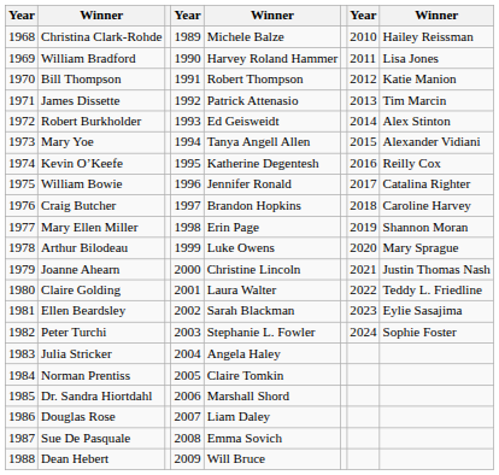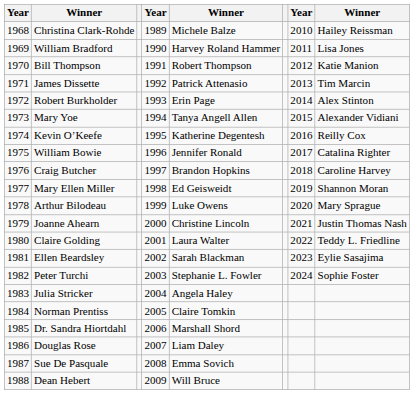 <table class="wikitable">
 <tr>
 <th>Year</th>
 <th>Winner</th>
 <th></th>
 <th>Year</th>
 <th>Winner</th>
 <th></th>
 <th>Year</th>
 <th>Winner</th>
 </tr>
 <tr>
 <td>1968</td>
 <td>Christina Clark-Rohde</td>
 <td></td>
 <td>1989</td>
 <td>Michele Balze</td>
 <td></td>
 <td>2010</td>
 <td>Hailey Reissman</td>
 </tr>
 <tr>
 <td>1969</td>
 <td>William Bradford</td>
 <td></td>
 <td>1990</td>
 <td>Harvey Roland Hammer</td>
 <td></td>
 <td>2011</td>
 <td>Lisa Jones</td>
 </tr>
 <tr>
 <td>1970</td>
 <td>Bill Thompson</td>
 <td></td>
 <td>1991</td>
 <td>Robert Thompson</td>
 <td></td>
 <td>2012</td>
 <td>Katie Manion</td>
 </tr>
 <tr>
 <td>1971</td>
 <td>James Dissette</td>
 <td></td>
 <td>1992</td>
 <td>Patrick Attenasio</td>
 <td></td>
 <td>2013</td>
 <td>Tim Marcin</td>
 </tr>
 <tr>
 <td>1972</td>
 <td>Robert Burkholder</td>
 <td></td>
 <td>1993</td>
-<td>Ed Geisweidt</td>
+<td>Erin Page</td>
 <td></td>
 <td>2014</td>
 <td>Alex Stinton</td>
 </tr>
 <tr>
 <td>1973</td>
 <td>Mary Yoe</td>
 <td></td>
 <td>1994</td>
 <td>Tanya Angell Allen</td>
 <td></td>
 <td>2015</td>
 <td>Alexander Vidiani</td>
 </tr>
 <tr>
 <td>1974</td>
 <td>Kevin O’Keefe</td>
 <td></td>
 <td>1995</td>
 <td>Katherine Degentesh</td>
 <td></td>
 <td>2016</td>
 <td>Reilly Cox</td>
 </tr>
 <tr>
 <td>1975</td>
 <td>William Bowie</td>
 <td></td>
 <td>1996</td>
 <td>Jennifer Ronald</td>
 <td></td>
 <td>2017</td>
 <td>Catalina Righter</td>
 </tr>
 <tr>
 <td>1976</td>
 <td>Craig Butcher</td>
 <td></td>
 <td>1997</td>
 <td>Brandon Hopkins</td>
 <td></td>
 <td>2018</td>
 <td>Caroline Harvey</td>
 </tr>
 <tr>
 <td>1977</td>
 <td>Mary Ellen Miller</td>
 <td></td>
 <td>1998</td>
-<td>Erin Page</td>
+<td>Ed Geisweidt</td>
 <td></td>
 <td>2019</td>
 <td>Shannon Moran</td>
 </tr>
 <tr>
 <td>1978</td>
 <td>Arthur Bilodeau</td>
 <td></td>
 <td>1999</td>
 <td>Luke Owens</td>
 <td></td>
 <td>2020</td>
 <td>Mary Sprague</td>
 </tr>
 <tr>
 <td>1979</td>
 <td>Joanne Ahearn</td>
 <td></td>
 <td>2000</td>
 <td>Christine Lincoln</td>
 <td></td>
 <td>2021</td>
 <td>Justin Thomas Nash</td>
 </tr>
 <tr>
 <td>1980</td>
 <td>Claire Golding</td>
 <td></td>
 <td>2001</td>
 <td>Laura Walter</td>
 <td></td>
 <td>2022</td>
 <td>Teddy L. Friedline</td>
 </tr>
 <tr>
 <td>1981</td>
 <td>Ellen Beardsley</td>
 <td></td>
 <td>2002</td>
 <td>Sarah Blackman</td>
 <td></td>
 <td>2023</td>
 <td>Eylie Sasajima</td>
 </tr>
 <tr>
 <td>1982</td>
 <td>Peter Turchi</td>
 <td></td>
 <td>2003</td>
 <td>Stephanie L. Fowler</td>
 <td></td>
 <td>2024</td>
 <td>Sophie Foster</td>
 </tr>
 <tr>
 <td>1983</td>
 <td>Julia Stricker</td>
 <td></td>
 <td>2004</td>
 <td>Angela Haley</td>
 <td></td>
 <td></td>
 <td></td>
 </tr>
 <tr>
 <td>1984</td>
 <td>Norman Prentiss</td>
 <td></td>
 <td>2005</td>
 <td>Claire Tomkin</td>
 <td></td>
 <td></td>
 <td></td>
 </tr>
 <tr>
 <td>1985</td>
 <td>Dr. Sandra Hiortdahl</td>
 <td></td>
 <td>2006</td>
 <td>Marshall Shord</td>
 <td></td>
 <td></td>
 <td></td>
 </tr>
 <tr>
 <td>1986</td>
 <td>Douglas Rose</td>
 <td></td>
 <td>2007</td>
 <td>Liam Daley</td>
 <td></td>
 <td></td>
 <td></td>
 </tr>
 <tr>
 <td>1987</td>
 <td>Sue De Pasquale</td>
 <td></td>
 <td>2008</td>
 <td>Emma Sovich</td>
 <td></td>
 <td></td>
 <td></td>
 </tr>
 <tr>
 <td>1988</td>
 <td>Dean Hebert</td>
 <td></td>
 <td>2009</td>
 <td>Will Bruce</td>
 <td></td>
 <td></td>
 <td></td>
 </tr>
 </table>
